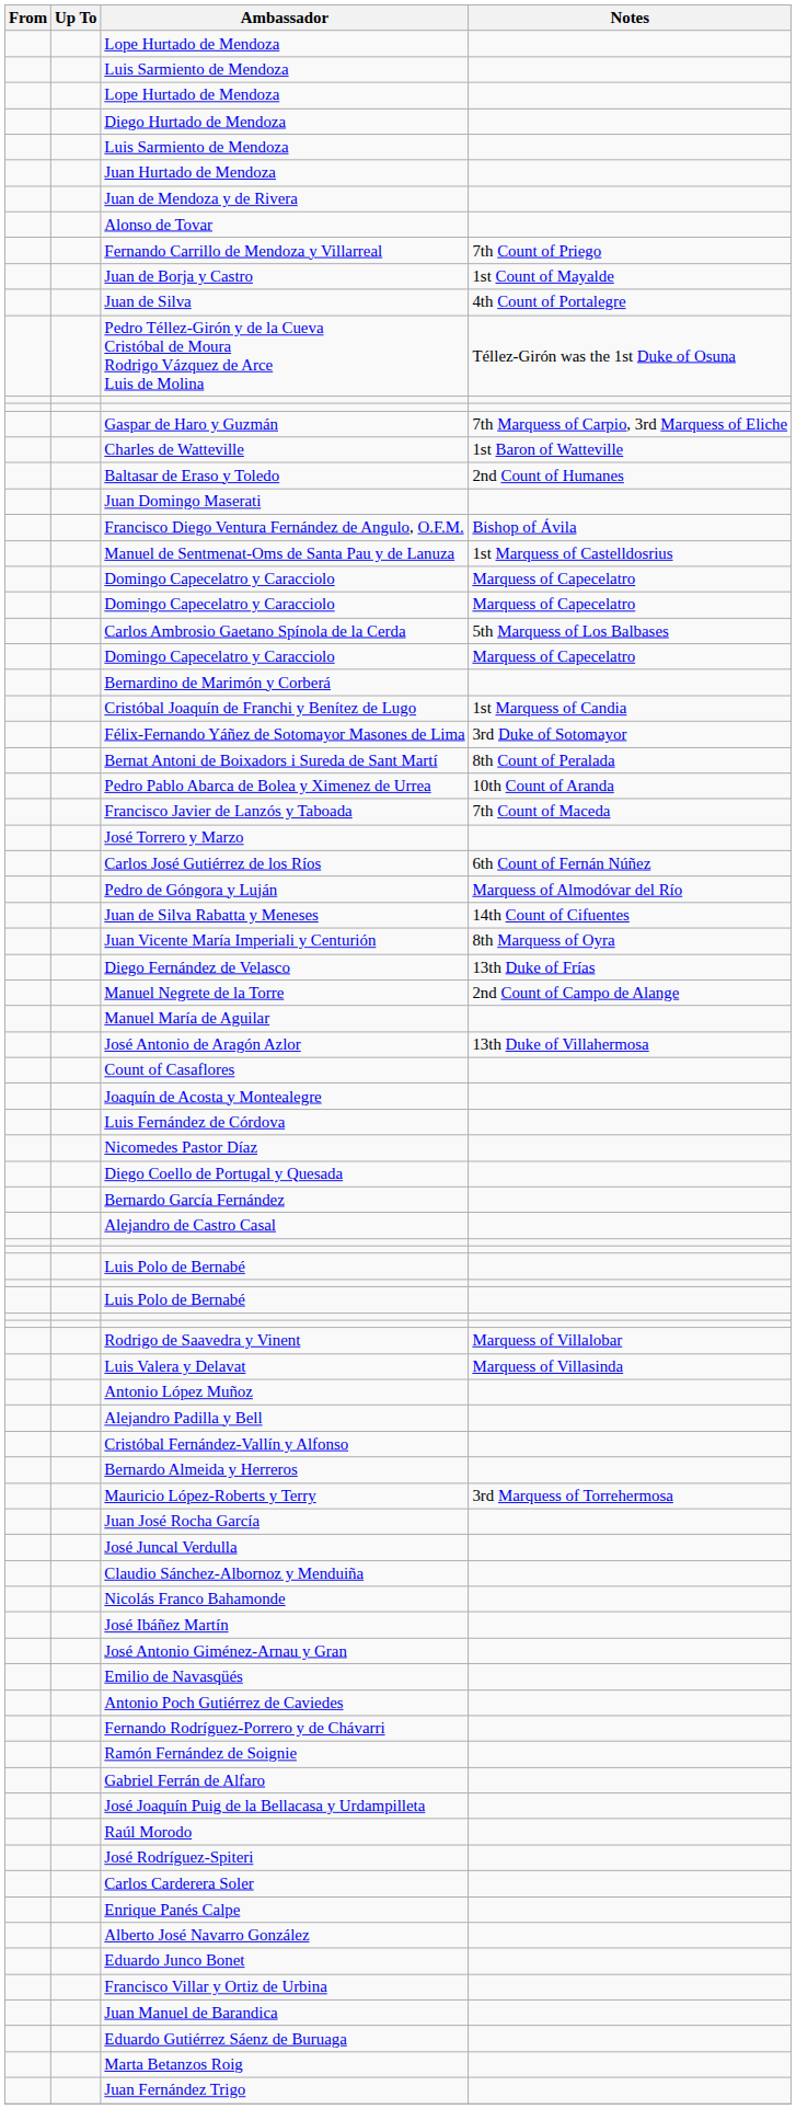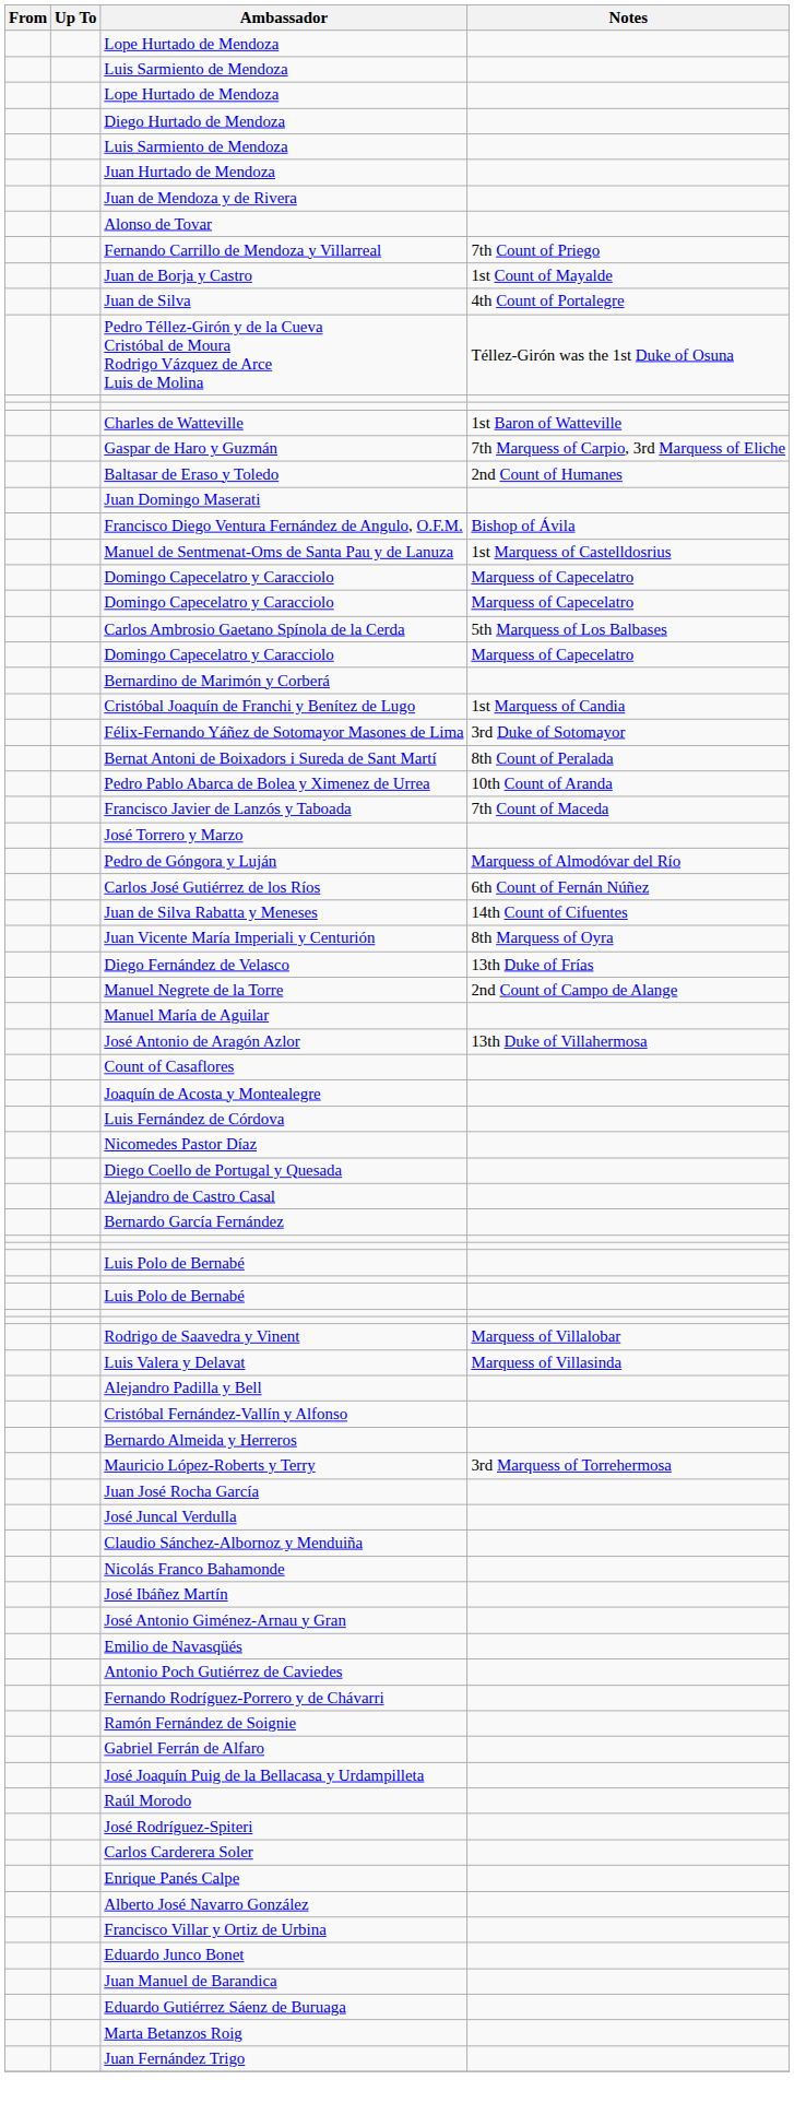 <table class=wikitable>
 <tr>
 <th>From</th>
 <th>Up To</th>
 <th>Ambassador</th>
 <th>Notes</th>
 </tr>
 <tr>
 <td></td>
 <td></td>
 <td><a href='#'>Lope Hurtado de Mendoza</a></td>
 <td></td>
 </tr>
 <tr>
 <td></td>
 <td></td>
 <td><a href='#'>Luis Sarmiento de Mendoza</a></td>
 <td></td>
 </tr>
 <tr>
 <td></td>
 <td></td>
 <td><a href='#'>Lope Hurtado de Mendoza</a></td>
 <td></td>
 </tr>
 <tr>
 <td></td>
 <td></td>
 <td><a href='#'>Diego Hurtado de Mendoza</a></td>
 <td></td>
 </tr>
 <tr>
 <td></td>
 <td></td>
 <td><a href='#'>Luis Sarmiento de Mendoza</a></td>
 <td></td>
 </tr>
 <tr>
 <td></td>
 <td></td>
 <td><a href='#'>Juan Hurtado de Mendoza</a></td>
 <td></td>
 </tr>
 <tr>
 <td></td>
 <td></td>
 <td><a href='#'>Juan de Mendoza y de Rivera</a></td>
 <td></td>
 </tr>
 <tr>
 <td></td>
 <td></td>
 <td><a href='#'>Alonso de Tovar</a></td>
 <td></td>
 </tr>
 <tr>
 <td></td>
 <td></td>
 <td><a href='#'>Fernando Carrillo de Mendoza y Villarreal</a></td>
 <td>7th <a href='#'>Count of Priego</a></td>
 </tr>
 <tr>
 <td></td>
 <td></td>
 <td><a href='#'>Juan de Borja y Castro</a></td>
 <td>1st <a href='#'>Count of Mayalde</a></td>
 </tr>
 <tr>
 <td></td>
 <td></td>
 <td><a href='#'>Juan de Silva</a></td>
 <td>4th <a href='#'>Count of Portalegre</a></td>
 </tr>
 <tr>
 <td></td>
 <td></td>
 <td><a href='#'>Pedro Téllez-Girón y de la Cueva</a><br><a href='#'>Cristóbal de Moura</a><br><a href='#'>Rodrigo Vázquez de Arce</a><br><a href='#'>Luis de Molina</a></td>
 <td>Téllez-Girón was the 1st <a href='#'>Duke of Osuna</a></td>
 </tr>
 <tr>
 <td></td>
 <td></td>
 <td></td>
 <td></td>
 </tr>
 <tr>
 <td></td>
 <td></td>
 <td></td>
 <td></td>
 </tr>
 <tr>
 <td></td>
 <td></td>
-<td><a href='#'>Gaspar de Haro y Guzmán</a></td>
-<td>7th <a href='#'>Marquess of Carpio</a>, 3rd <a href='#'>Marquess of Eliche</a></td>
+<td><a href='#'>Charles de Watteville</a></td>
+<td>1st <a href='#'>Baron of Watteville</a></td>
 </tr>
 <tr>
 <td></td>
 <td></td>
-<td><a href='#'>Charles de Watteville</a></td>
-<td>1st <a href='#'>Baron of Watteville</a></td>
+<td><a href='#'>Gaspar de Haro y Guzmán</a></td>
+<td>7th <a href='#'>Marquess of Carpio</a>, 3rd <a href='#'>Marquess of Eliche</a></td>
 </tr>
 <tr>
 <td></td>
 <td></td>
 <td><a href='#'>Baltasar de Eraso y Toledo</a></td>
 <td>2nd <a href='#'>Count of Humanes</a></td>
 </tr>
 <tr>
 <td></td>
 <td></td>
 <td><a href='#'>Juan Domingo Maserati</a></td>
 <td></td>
 </tr>
 <tr>
 <td></td>
 <td></td>
 <td><a href='#'>Francisco Diego Ventura Fernández de Angulo</a>, <a href='#'>O.F.M.</a></td>
 <td><a href='#'>Bishop of Ávila</a></td>
 </tr>
 <tr>
 <td></td>
 <td></td>
 <td><a href='#'>Manuel de Sentmenat-Oms de Santa Pau y de Lanuza</a></td>
 <td>1st <a href='#'>Marquess of Castelldosrius</a></td>
 </tr>
 <tr>
 <td></td>
 <td></td>
 <td><a href='#'>Domingo Capecelatro y Caracciolo</a></td>
 <td><a href='#'>Marquess of Capecelatro</a></td>
 </tr>
 <tr>
 <td></td>
 <td></td>
 <td><a href='#'>Domingo Capecelatro y Caracciolo</a></td>
 <td><a href='#'>Marquess of Capecelatro</a></td>
 </tr>
 <tr>
 <td></td>
 <td></td>
 <td><a href='#'>Carlos Ambrosio Gaetano Spínola de la Cerda</a></td>
 <td>5th <a href='#'>Marquess of Los Balbases</a></td>
 </tr>
 <tr>
 <td></td>
 <td></td>
 <td><a href='#'>Domingo Capecelatro y Caracciolo</a></td>
 <td><a href='#'>Marquess of Capecelatro</a></td>
 </tr>
 <tr>
 <td></td>
 <td></td>
 <td><a href='#'>Bernardino de Marimón y Corberá</a></td>
 <td></td>
 </tr>
 <tr>
 <td></td>
 <td></td>
 <td><a href='#'>Cristóbal Joaquín de Franchi y Benítez de Lugo</a></td>
 <td>1st <a href='#'>Marquess of Candia</a></td>
 </tr>
 <tr>
 <td></td>
 <td></td>
 <td><a href='#'>Félix-Fernando Yáñez de Sotomayor Masones de Lima</a></td>
 <td>3rd <a href='#'>Duke of Sotomayor</a></td>
 </tr>
 <tr>
 <td></td>
 <td></td>
 <td><a href='#'>Bernat Antoni de Boixadors i Sureda de Sant Martí</a></td>
 <td>8th <a href='#'>Count of Peralada</a></td>
 </tr>
 <tr>
 <td></td>
 <td></td>
 <td><a href='#'>Pedro Pablo Abarca de Bolea y Ximenez de Urrea</a></td>
 <td>10th <a href='#'>Count of Aranda</a></td>
 </tr>
 <tr>
 <td></td>
 <td></td>
 <td><a href='#'>Francisco Javier de Lanzós y Taboada</a></td>
 <td>7th <a href='#'>Count of Maceda</a></td>
 </tr>
 <tr>
 <td></td>
 <td></td>
 <td><a href='#'>José Torrero y Marzo</a></td>
 <td></td>
 </tr>
 <tr>
 <td></td>
 <td></td>
-<td><a href='#'>Carlos José Gutiérrez de los Ríos</a></td>
-<td>6th <a href='#'>Count of Fernán Núñez</a></td>
+<td><a href='#'>Pedro de Góngora y Luján</a></td>
+<td><a href='#'>Marquess of Almodóvar del Río</a></td>
 </tr>
 <tr>
 <td></td>
 <td></td>
-<td><a href='#'>Pedro de Góngora y Luján</a></td>
-<td><a href='#'>Marquess of Almodóvar del Río</a></td>
+<td><a href='#'>Carlos José Gutiérrez de los Ríos</a></td>
+<td>6th <a href='#'>Count of Fernán Núñez</a></td>
 </tr>
 <tr>
 <td></td>
 <td></td>
 <td><a href='#'>Juan de Silva Rabatta y Meneses</a></td>
 <td>14th <a href='#'>Count of Cifuentes</a></td>
 </tr>
 <tr>
 <td></td>
 <td></td>
 <td><a href='#'>Juan Vicente María Imperiali y Centurión</a></td>
 <td>8th <a href='#'>Marquess of Oyra</a></td>
 </tr>
 <tr>
 <td></td>
 <td></td>
 <td><a href='#'>Diego Fernández de Velasco</a></td>
 <td>13th <a href='#'>Duke of Frías</a></td>
 </tr>
 <tr>
 <td></td>
 <td></td>
 <td><a href='#'>Manuel Negrete de la Torre</a></td>
 <td>2nd <a href='#'>Count of Campo de Alange</a></td>
 </tr>
 <tr>
 <td></td>
 <td></td>
 <td><a href='#'>Manuel María de Aguilar</a></td>
 <td></td>
 </tr>
 <tr>
 <td></td>
 <td></td>
 <td><a href='#'>José Antonio de Aragón Azlor</a></td>
 <td>13th <a href='#'>Duke of Villahermosa</a></td>
 </tr>
 <tr>
 <td></td>
 <td></td>
 <td><a href='#'>Count of Casaflores</a></td>
 <td></td>
 </tr>
 <tr>
 <td></td>
 <td></td>
 <td><a href='#'>Joaquín de Acosta y Montealegre</a></td>
 <td></td>
 </tr>
 <tr>
 <td></td>
 <td></td>
 <td><a href='#'>Luis Fernández de Córdova</a></td>
 <td></td>
 </tr>
 <tr>
 <td></td>
 <td></td>
 <td><a href='#'>Nicomedes Pastor Díaz</a></td>
 <td></td>
 </tr>
 <tr>
 <td></td>
 <td></td>
 <td><a href='#'>Diego Coello de Portugal y Quesada</a></td>
 <td></td>
 </tr>
 <tr>
 <td></td>
 <td></td>
-<td><a href='#'>Bernardo García Fernández</a></td>
+<td><a href='#'>Alejandro de Castro Casal</a></td>
 <td></td>
 </tr>
 <tr>
 <td></td>
 <td></td>
-<td><a href='#'>Alejandro de Castro Casal</a></td>
+<td><a href='#'>Bernardo García Fernández</a></td>
 <td></td>
 </tr>
 <tr>
 <td></td>
 <td></td>
 <td></td>
 <td></td>
 </tr>
 <tr>
 <td></td>
 <td></td>
 <td></td>
 <td></td>
 </tr>
 <tr>
 <td></td>
 <td></td>
 <td><a href='#'>Luis Polo de Bernabé</a></td>
 <td></td>
 </tr>
 <tr>
 <td></td>
 <td></td>
 <td></td>
 <td></td>
 </tr>
 <tr>
 <td></td>
 <td></td>
 <td><a href='#'>Luis Polo de Bernabé</a></td>
 <td></td>
 </tr>
 <tr>
 <td></td>
 <td></td>
 <td></td>
 <td></td>
 </tr>
 <tr>
 <td></td>
 <td></td>
 <td></td>
 <td></td>
 </tr>
 <tr>
 <td></td>
 <td></td>
 <td><a href='#'>Rodrigo de Saavedra y Vinent</a></td>
 <td><a href='#'>Marquess of Villalobar</a></td>
 </tr>
 <tr>
 <td></td>
 <td></td>
 <td><a href='#'>Luis Valera y Delavat</a></td>
 <td><a href='#'>Marquess of Villasinda</a></td>
-</tr>
-<tr>
-<td></td>
-<td></td>
-<td><a href='#'>Antonio López Muñoz</a></td>
-<td></td>
 </tr>
 <tr>
 <td></td>
 <td></td>
 <td><a href='#'>Alejandro Padilla y Bell</a></td>
 <td></td>
 </tr>
 <tr>
 <td></td>
 <td></td>
 <td><a href='#'>Cristóbal Fernández-Vallín y Alfonso</a></td>
 <td></td>
 </tr>
 <tr>
 <td></td>
 <td></td>
 <td><a href='#'>Bernardo Almeida y Herreros</a></td>
 <td></td>
 </tr>
 <tr>
 <td></td>
 <td></td>
 <td><a href='#'>Mauricio López-Roberts y Terry</a></td>
 <td>3rd <a href='#'>Marquess of Torrehermosa</a></td>
 </tr>
 <tr>
 <td></td>
 <td></td>
 <td><a href='#'>Juan José Rocha García</a></td>
 <td></td>
 </tr>
 <tr>
 <td></td>
 <td></td>
 <td><a href='#'>José Juncal Verdulla</a></td>
 <td></td>
 </tr>
 <tr>
 <td></td>
 <td></td>
 <td><a href='#'>Claudio Sánchez-Albornoz y Menduiña</a></td>
 <td></td>
 </tr>
 <tr>
 <td></td>
 <td></td>
 <td><a href='#'>Nicolás Franco Bahamonde</a></td>
 <td></td>
 </tr>
 <tr>
 <td></td>
 <td></td>
 <td><a href='#'>José Ibáñez Martín</a></td>
 <td></td>
 </tr>
 <tr>
 <td></td>
 <td></td>
 <td><a href='#'>José Antonio Giménez-Arnau y Gran</a></td>
 <td></td>
 </tr>
 <tr>
 <td></td>
 <td></td>
 <td><a href='#'>Emilio de Navasqüés</a></td>
 <td></td>
 </tr>
 <tr>
 <td></td>
 <td></td>
 <td><a href='#'>Antonio Poch Gutiérrez de Caviedes</a></td>
 <td></td>
 </tr>
 <tr>
 <td></td>
 <td></td>
 <td><a href='#'>Fernando Rodríguez-Porrero y de Chávarri</a></td>
 <td></td>
 </tr>
 <tr>
 <td></td>
 <td></td>
 <td><a href='#'>Ramón Fernández de Soignie</a></td>
 <td></td>
 </tr>
 <tr>
 <td></td>
 <td></td>
 <td><a href='#'>Gabriel Ferrán de Alfaro</a></td>
 <td></td>
 </tr>
 <tr>
 <td></td>
 <td></td>
 <td><a href='#'>José Joaquín Puig de la Bellacasa y Urdampilleta</a></td>
 <td></td>
 </tr>
 <tr>
 <td></td>
 <td></td>
 <td><a href='#'>Raúl Morodo</a></td>
 <td></td>
 </tr>
 <tr>
 <td></td>
 <td></td>
 <td><a href='#'>José Rodríguez-Spiteri</a></td>
 <td></td>
 </tr>
 <tr>
 <td></td>
 <td></td>
 <td><a href='#'>Carlos Carderera Soler</a></td>
 <td></td>
 </tr>
 <tr>
 <td></td>
 <td></td>
 <td><a href='#'>Enrique Panés Calpe</a></td>
 <td></td>
 </tr>
 <tr>
 <td></td>
 <td></td>
 <td><a href='#'>Alberto José Navarro González</a></td>
 <td></td>
 </tr>
 <tr>
 <td></td>
 <td></td>
-<td><a href='#'>Eduardo Junco Bonet</a></td>
+<td><a href='#'>Francisco Villar y Ortiz de Urbina</a></td>
 <td></td>
 </tr>
 <tr>
 <td></td>
 <td></td>
-<td><a href='#'>Francisco Villar y Ortiz de Urbina</a></td>
+<td><a href='#'>Eduardo Junco Bonet</a></td>
 <td></td>
 </tr>
 <tr>
 <td></td>
 <td></td>
 <td><a href='#'>Juan Manuel de Barandica</a></td>
 <td></td>
 </tr>
 <tr>
 <td></td>
 <td></td>
 <td><a href='#'>Eduardo Gutiérrez Sáenz de Buruaga</a></td>
 <td></td>
 </tr>
 <tr>
 <td></td>
 <td></td>
 <td><a href='#'>Marta Betanzos Roig</a></td>
 <td></td>
 </tr>
 <tr>
 <td></td>
 <td></td>
 <td><a href='#'>Juan Fernández Trigo</a></td>
 <td></td>
 </tr>
 <tr>
 </tr>
 </table>
